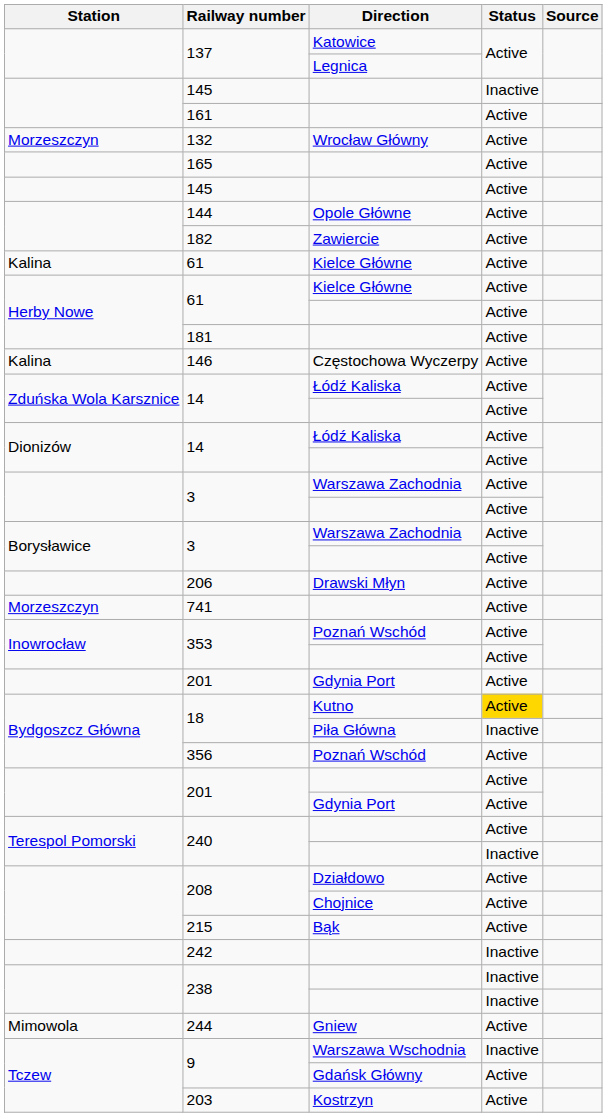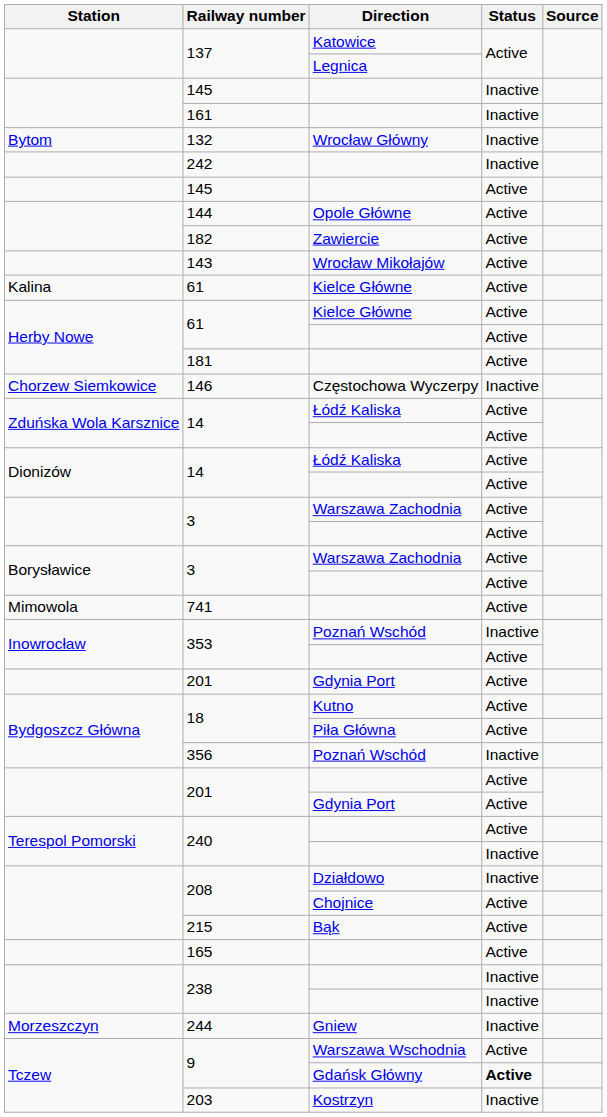 <table class="wikitable">
 <tr>
 <th>Station</th>
 <th>Railway number</th>
 <th>Direction</th>
 <th>Status</th>
 <th>Source</th>
 </tr>
 <tr>
 <td rowspan="2"></td>
 <td rowspan="2">137</td>
 <td><a href='#'>Katowice</a></td>
 <td rowspan="2">Active</td>
 <td rowspan="2"></td>
 </tr>
 <tr>
 <td><a href='#'>Legnica</a></td>
 </tr>
 <tr>
 <td rowspan="2"></td>
 <td>145</td>
 <td></td>
 <td>Inactive</td>
 <td></td>
 </tr>
 <tr>
 <td>161</td>
 <td></td>
-<td>Active</td>
+<td>Inactive</td>
 <td></td>
 </tr>
 <tr>
-<td><a href='#'>Morzeszczyn</a></td>
+<td><a href='#'>Bytom</a></td>
 <td>132</td>
 <td><a href='#'>Wrocław Główny</a></td>
-<td>Active</td>
+<td>Inactive</td>
 <td></td>
 </tr>
 <tr>
 <td></td>
-<td>165</td>
+<td>242</td>
 <td></td>
-<td>Active</td>
+<td>Inactive</td>
 <td></td>
 </tr>
 <tr>
 <td></td>
 <td>145</td>
 <td></td>
 <td>Active</td>
 <td></td>
 </tr>
 <tr>
 <td rowspan="2"></td>
 <td>144</td>
 <td><a href='#'>Opole Główne</a></td>
 <td>Active</td>
 <td></td>
 </tr>
 <tr>
 <td>182</td>
 <td><a href='#'>Zawiercie</a></td>
+<td>Active</td>
+<td></td>
+</tr>
+<tr>
+<td></td>
+<td>143</td>
+<td><a href='#'>Wrocław Mikołajów</a></td>
 <td>Active</td>
 <td></td>
 </tr>
 <tr>
 <td>Kalina</td>
 <td>61</td>
 <td><a href='#'>Kielce Główne</a></td>
 <td>Active</td>
 <td></td>
 </tr>
 <tr>
 <td rowspan="3"><a href='#'>Herby Nowe</a></td>
 <td rowspan="2">61</td>
 <td><a href='#'>Kielce Główne</a></td>
 <td>Active</td>
 <td></td>
 </tr>
 <tr>
 <td></td>
 <td>Active</td>
 <td></td>
 </tr>
 <tr>
 <td>181</td>
 <td></td>
 <td>Active</td>
 <td></td>
 </tr>
 <tr>
-<td>Kalina</td>
+<td><a href='#'>Chorzew Siemkowice</a></td>
 <td>146</td>
 <td>Częstochowa Wyczerpy</td>
-<td>Active</td>
+<td>Inactive</td>
 <td></td>
 </tr>
 <tr>
 <td rowspan="2"><a href='#'>Zduńska Wola Karsznice</a></td>
 <td rowspan="2">14</td>
 <td><a href='#'>Łódź Kaliska</a></td>
 <td>Active</td>
 <td rowspan="2"></td>
 </tr>
 <tr>
 <td></td>
 <td>Active</td>
 </tr>
 <tr>
 <td rowspan="2">Dionizów</td>
 <td rowspan="2">14</td>
 <td><a href='#'>Łódź Kaliska</a></td>
 <td>Active</td>
 <td rowspan="2"></td>
 </tr>
 <tr>
 <td></td>
 <td>Active</td>
 </tr>
 <tr>
 <td rowspan="2"></td>
 <td rowspan="2">3</td>
 <td><a href='#'>Warszawa Zachodnia</a></td>
 <td>Active</td>
 <td rowspan="2"></td>
 </tr>
 <tr>
 <td></td>
 <td>Active</td>
 </tr>
 <tr>
 <td rowspan="2">Borysławice</td>
 <td rowspan="2">3</td>
 <td><a href='#'>Warszawa Zachodnia</a></td>
 <td>Active</td>
 <td rowspan="2"></td>
 </tr>
 <tr>
 <td></td>
 <td>Active</td>
 </tr>
 <tr>
-<td></td>
-<td>206</td>
-<td><a href='#'>Drawski Młyn</a></td>
-<td>Active</td>
-<td></td>
-</tr>
-<tr>
-<td><a href='#'>Morzeszczyn</a></td>
+<td>Mimowola</td>
 <td>741</td>
 <td></td>
 <td>Active</td>
 <td></td>
 </tr>
 <tr>
 <td rowspan="2"><a href='#'>Inowrocław</a></td>
 <td rowspan="2">353</td>
 <td><a href='#'>Poznań Wschód</a></td>
-<td>Active</td>
+<td>Inactive</td>
 <td rowspan="2"></td>
 </tr>
 <tr>
 <td></td>
 <td>Active</td>
 </tr>
 <tr>
 <td></td>
 <td>201</td>
 <td><a href='#'>Gdynia Port</a></td>
 <td>Active</td>
 <td></td>
 </tr>
 <tr>
 <td rowspan="3"><a href='#'>Bydgoszcz Główna</a></td>
 <td rowspan="2">18</td>
 <td><a href='#'>Kutno</a></td>
-<td style="background: gold;">Active</td>
+<td>Active</td>
 <td></td>
 </tr>
 <tr>
 <td><a href='#'>Piła Główna</a></td>
-<td>Inactive</td>
+<td>Active</td>
 <td></td>
 </tr>
 <tr>
 <td>356</td>
 <td><a href='#'>Poznań Wschód</a></td>
-<td>Active</td>
+<td>Inactive</td>
 <td></td>
 </tr>
 <tr>
 <td rowspan="2"></td>
 <td rowspan="2">201</td>
 <td></td>
 <td>Active</td>
 <td rowspan="2"></td>
 </tr>
 <tr>
 <td><a href='#'>Gdynia Port</a></td>
 <td>Active</td>
 </tr>
 <tr>
 <td rowspan="2"><a href='#'>Terespol Pomorski</a></td>
 <td rowspan="2">240</td>
 <td></td>
 <td>Active</td>
 <td></td>
 </tr>
 <tr>
 <td></td>
 <td>Inactive</td>
 <td></td>
 </tr>
 <tr>
 <td rowspan="3"></td>
 <td rowspan="2">208</td>
 <td><a href='#'>Działdowo</a></td>
-<td>Active</td>
+<td>Inactive</td>
 <td></td>
 </tr>
 <tr>
 <td><a href='#'>Chojnice</a></td>
 <td>Active</td>
 <td></td>
 </tr>
 <tr>
 <td>215</td>
 <td><a href='#'>Bąk</a></td>
 <td>Active</td>
 <td></td>
 </tr>
 <tr>
 <td></td>
-<td>242</td>
+<td>165</td>
 <td></td>
-<td>Inactive</td>
+<td>Active</td>
 <td></td>
 </tr>
 <tr>
 <td rowspan="2"></td>
 <td rowspan="2">238</td>
 <td></td>
 <td>Inactive</td>
 <td></td>
 </tr>
 <tr>
 <td></td>
 <td>Inactive</td>
 <td></td>
 </tr>
 <tr>
-<td>Mimowola</td>
+<td><a href='#'>Morzeszczyn</a></td>
 <td>244</td>
 <td><a href='#'>Gniew</a></td>
-<td>Active</td>
+<td>Inactive</td>
 <td></td>
 </tr>
 <tr>
 <td rowspan="3"><a href='#'>Tczew</a></td>
 <td rowspan="2">9</td>
 <td><a href='#'>Warszawa Wschodnia</a></td>
-<td>Inactive</td>
+<td>Active</td>
 <td></td>
 </tr>
 <tr>
 <td><a href='#'>Gdańsk Główny</a></td>
-<td>Active</td>
+<td><strong>Active</strong></td>
 <td></td>
 </tr>
 <tr>
 <td>203</td>
 <td><a href='#'>Kostrzyn</a></td>
-<td>Active</td>
+<td>Inactive</td>
 <td></td>
 </tr>
 </table>
